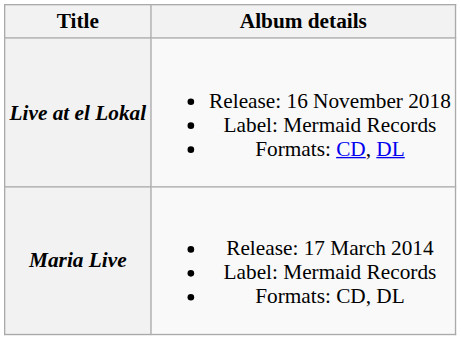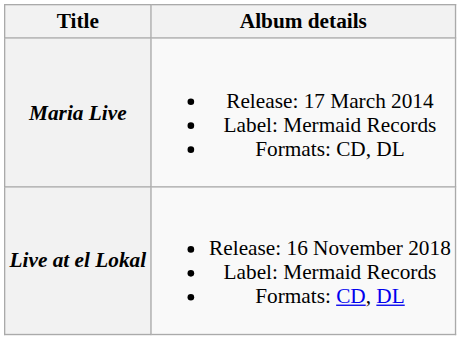 <table class="wikitable plainrowheaders" style="text-align:center;">
 <tr>
 <th scope="col" rowspan="1">Title</th>
 <th scope="col" rowspan="1">Album details</th>
 </tr>
 <tr>
+<th scope="row"><em>Maria Live</em></th>
+<td><br><ul><li>Release: 17 March 2014</li><li>Label: Mermaid Records</li><li>Formats: CD, DL</li></ul></td>
+</tr>
+<tr>
 <th scope="row"><em>Live at el Lokal</em></th>
 <td><br><ul><li>Release: 16 November 2018</li><li>Label: Mermaid Records</li><li>Formats: <a href='#'>CD</a>, <a href='#'>DL</a></li></ul></td>
 </tr>
-<tr>
-<th scope="row"><em>Maria Live</em></th>
-<td><br><ul><li>Release: 17 March 2014</li><li>Label: Mermaid Records</li><li>Formats: CD, DL</li></ul></td>
-</tr>
 </table>
